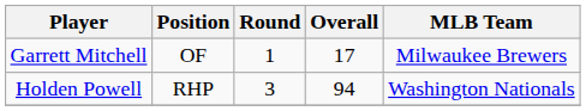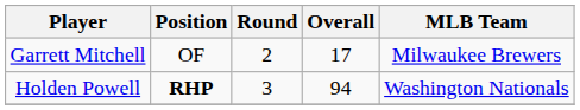 <table class="wikitable" style="text-align:center;">
 <tr>
 <th>Player</th>
 <th>Position</th>
 <th>Round</th>
 <th>Overall</th>
 <th>MLB Team</th>
 </tr>
 <tr>
 <td><a href='#'>Garrett Mitchell</a></td>
 <td>OF</td>
-<td>1</td>
+<td>2</td>
 <td>17</td>
 <td><a href='#'>Milwaukee Brewers</a></td>
 </tr>
 <tr>
 <td><a href='#'>Holden Powell</a></td>
-<td>RHP</td>
+<td><strong>RHP</strong></td>
 <td>3</td>
 <td>94</td>
 <td><a href='#'>Washington Nationals</a></td>
 </tr>
 <tr>
 </tr>
 </table>
